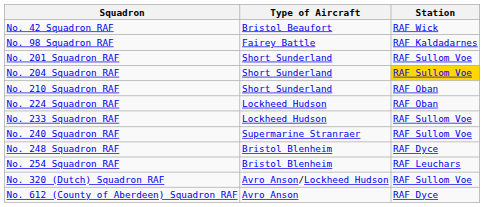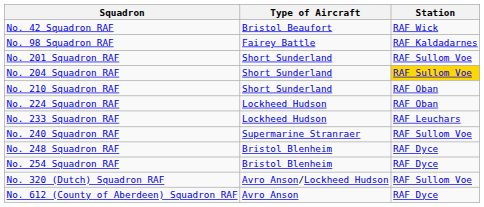 <table class="wikitable">
 <tr>
 <th>Squadron</th>
 <th>Type of Aircraft</th>
 <th>Station</th>
 </tr>
 <tr>
 <td><a href='#'>No. 42 Squadron RAF</a></td>
 <td><a href='#'>Bristol Beaufort</a></td>
 <td><a href='#'>RAF Wick</a></td>
 </tr>
 <tr>
 <td><a href='#'>No. 98 Squadron RAF</a></td>
 <td><a href='#'>Fairey Battle</a></td>
 <td><a href='#'>RAF Kaldadarnes</a></td>
 </tr>
 <tr>
 <td><a href='#'>No. 201 Squadron RAF</a></td>
 <td><a href='#'>Short Sunderland</a></td>
 <td><a href='#'>RAF Sullom Voe</a></td>
 </tr>
 <tr>
 <td><a href='#'>No. 204 Squadron RAF</a></td>
 <td><a href='#'>Short Sunderland</a></td>
 <td style="background: gold;"><a href='#'>RAF Sullom Voe</a></td>
 </tr>
 <tr>
 <td><a href='#'>No. 210 Squadron RAF</a></td>
 <td><a href='#'>Short Sunderland</a></td>
 <td><a href='#'>RAF Oban</a></td>
 </tr>
 <tr>
 <td><a href='#'>No. 224 Squadron RAF</a></td>
 <td><a href='#'>Lockheed Hudson</a></td>
 <td><a href='#'>RAF Oban</a></td>
 </tr>
 <tr>
 <td><a href='#'>No. 233 Squadron RAF</a></td>
 <td><a href='#'>Lockheed Hudson</a></td>
-<td><a href='#'>RAF Sullom Voe</a></td>
+<td><a href='#'>RAF Leuchars</a></td>
 </tr>
 <tr>
 <td><a href='#'>No. 240 Squadron RAF</a></td>
 <td><a href='#'>Supermarine Stranraer</a></td>
 <td><a href='#'>RAF Sullom Voe</a></td>
 </tr>
 <tr>
 <td><a href='#'>No. 248 Squadron RAF</a></td>
 <td><a href='#'>Bristol Blenheim</a></td>
 <td><a href='#'>RAF Dyce</a></td>
 </tr>
 <tr>
 <td><a href='#'>No. 254 Squadron RAF</a></td>
 <td><a href='#'>Bristol Blenheim</a></td>
-<td><a href='#'>RAF Leuchars</a></td>
+<td><a href='#'>RAF Dyce</a></td>
 </tr>
 <tr>
 <td><a href='#'>No. 320 (Dutch) Squadron RAF</a></td>
 <td><a href='#'>Avro Anson</a>/<a href='#'>Lockheed Hudson</a></td>
 <td><a href='#'>RAF Sullom Voe</a></td>
 </tr>
 <tr>
 <td><a href='#'>No. 612 (County of Aberdeen) Squadron RAF</a></td>
 <td><a href='#'>Avro Anson</a></td>
 <td><a href='#'>RAF Dyce</a></td>
 </tr>
 </table>
